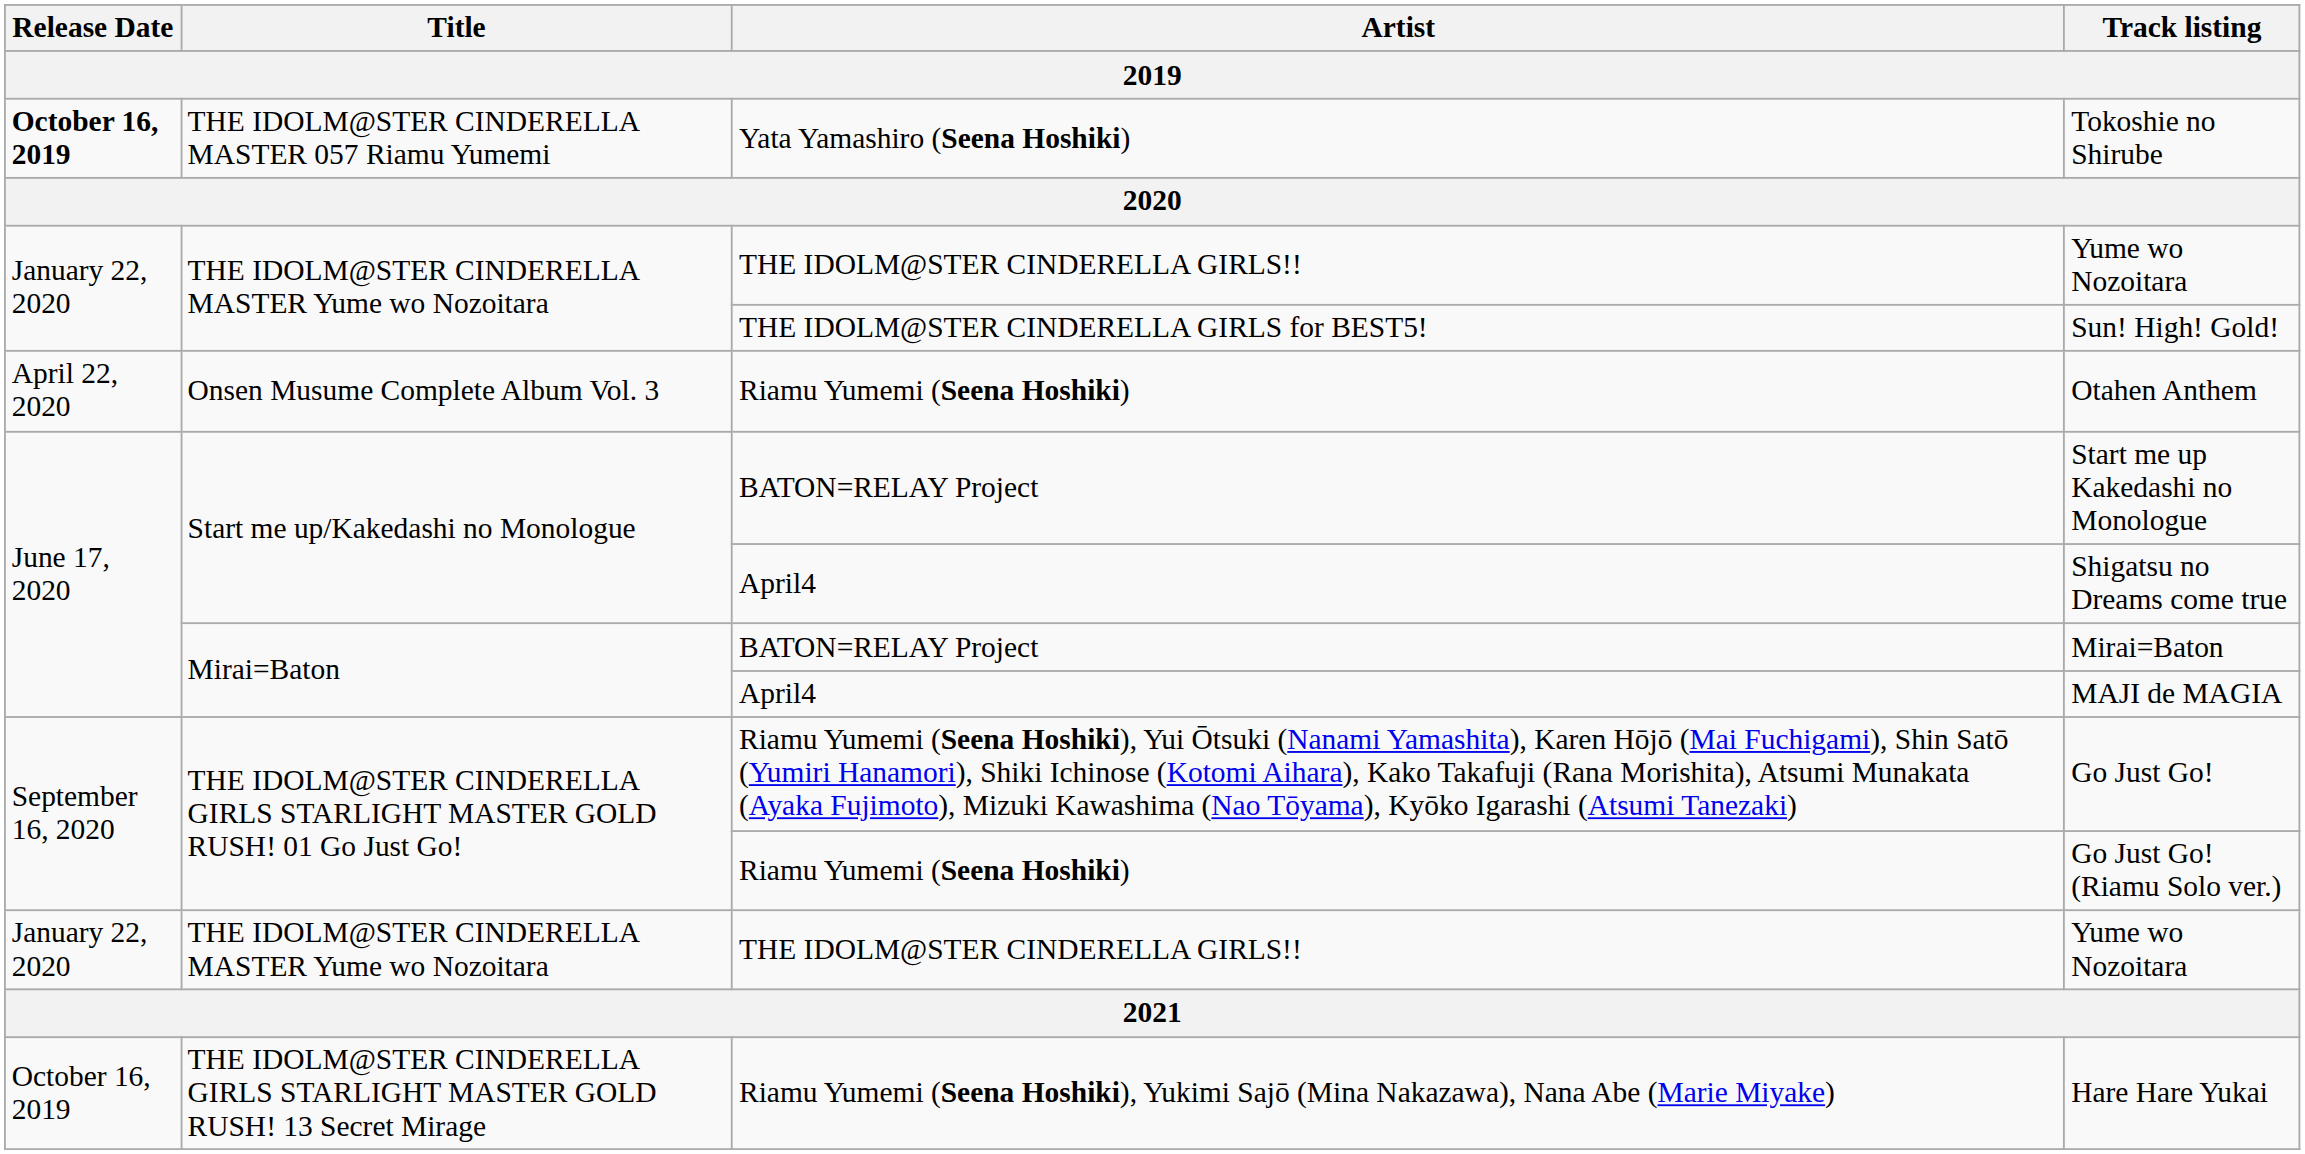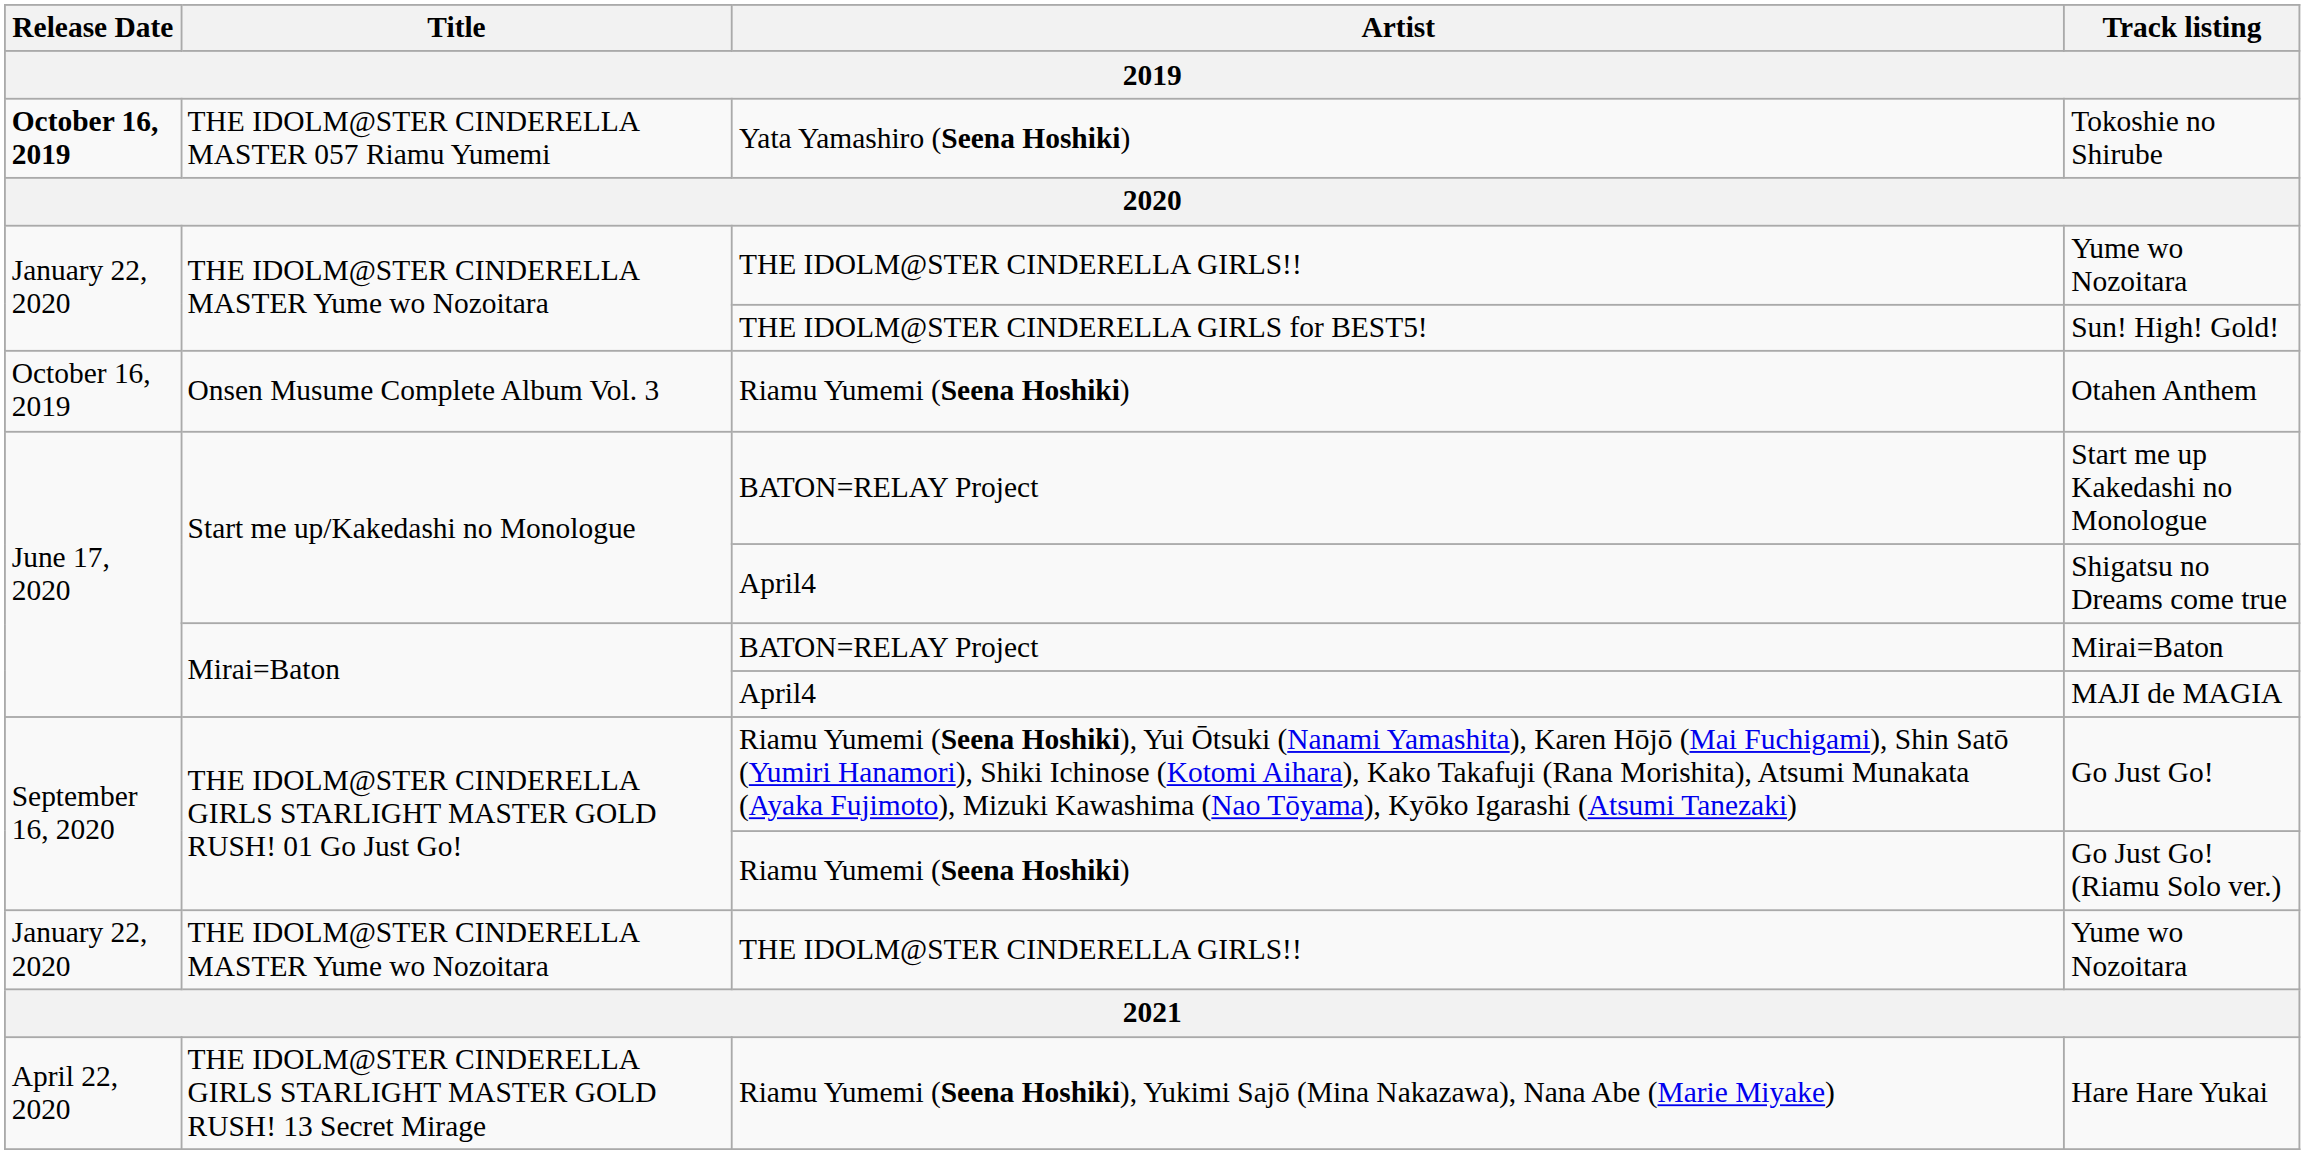 <table class="wikitable sortable">
 <tr>
 <th>Release Date</th>
 <th>Title</th>
 <th>Artist</th>
 <th>Track listing</th>
 </tr>
 <tr>
 <th colspan=4; align=center>2019</th>
 </tr>
 <tr>
 <td><strong>October 16, 2019</strong></td>
 <td>THE IDOLM@STER CINDERELLA MASTER 057 Riamu Yumemi</td>
 <td>Yata Yamashiro (<strong>Seena Hoshiki</strong>)</td>
 <td>Tokoshie no Shirube</td>
 </tr>
 <tr>
 <th colspan=4; align=center>2020</th>
 </tr>
 <tr>
 <td rowspan=2>January 22, 2020</td>
 <td rowspan=2>THE IDOLM@STER CINDERELLA MASTER Yume wo Nozoitara</td>
 <td>THE IDOLM@STER CINDERELLA GIRLS!!</td>
 <td>Yume wo Nozoitara</td>
 </tr>
 <tr>
 <td>THE IDOLM@STER CINDERELLA GIRLS for BEST5!</td>
 <td>Sun! High! Gold!</td>
 </tr>
 <tr>
-<td>April 22, 2020</td>
+<td>October 16, 2019</td>
 <td>Onsen Musume Complete Album Vol. 3</td>
 <td>Riamu Yumemi (<strong>Seena Hoshiki</strong>)</td>
 <td>Otahen Anthem</td>
 </tr>
 <tr>
 <td rowspan=4>June 17, 2020</td>
 <td rowspan=2>Start me up/Kakedashi no Monologue</td>
 <td>BATON=RELAY Project</td>
 <td>Start me up<br>Kakedashi no Monologue</td>
 </tr>
 <tr>
 <td>April4</td>
 <td>Shigatsu no Dreams come true</td>
 </tr>
 <tr>
 <td rowspan=2>Mirai=Baton</td>
 <td>BATON=RELAY Project</td>
 <td>Mirai=Baton</td>
 </tr>
 <tr>
 <td>April4</td>
 <td>MAJI de MAGIA</td>
 </tr>
 <tr>
 <td rowspan=2>September 16, 2020</td>
 <td rowspan=2>THE IDOLM@STER CINDERELLA GIRLS STARLIGHT MASTER GOLD RUSH! 01 Go Just Go!</td>
 <td>Riamu Yumemi (<strong>Seena Hoshiki</strong>), Yui Ōtsuki (<a href='#'>Nanami Yamashita</a>), Karen Hōjō (<a href='#'>Mai Fuchigami</a>), Shin Satō (<a href='#'>Yumiri Hanamori</a>), Shiki Ichinose (<a href='#'>Kotomi Aihara</a>), Kako Takafuji (Rana Morishita), Atsumi Munakata (<a href='#'>Ayaka Fujimoto</a>), Mizuki Kawashima (<a href='#'>Nao Tōyama</a>), Kyōko Igarashi (<a href='#'>Atsumi Tanezaki</a>)</td>
 <td>Go Just Go!</td>
 </tr>
 <tr>
 <td>Riamu Yumemi (<strong>Seena Hoshiki</strong>)</td>
 <td>Go Just Go! (Riamu Solo ver.)</td>
 </tr>
 <tr>
 <td>January 22, 2020</td>
 <td>THE IDOLM@STER CINDERELLA MASTER Yume wo Nozoitara</td>
 <td>THE IDOLM@STER CINDERELLA GIRLS!!</td>
 <td>Yume wo Nozoitara</td>
 </tr>
 <tr>
 <th colspan=4; align=center>2021</th>
 </tr>
 <tr>
-<td>October 16, 2019</td>
+<td>April 22, 2020</td>
 <td>THE IDOLM@STER CINDERELLA GIRLS STARLIGHT MASTER GOLD RUSH! 13 Secret Mirage</td>
 <td>Riamu Yumemi (<strong>Seena Hoshiki</strong>), Yukimi Sajō (Mina Nakazawa), Nana Abe (<a href='#'>Marie Miyake</a>)</td>
 <td>Hare Hare Yukai</td>
 </tr>
 <tr>
 </tr>
 </table>
